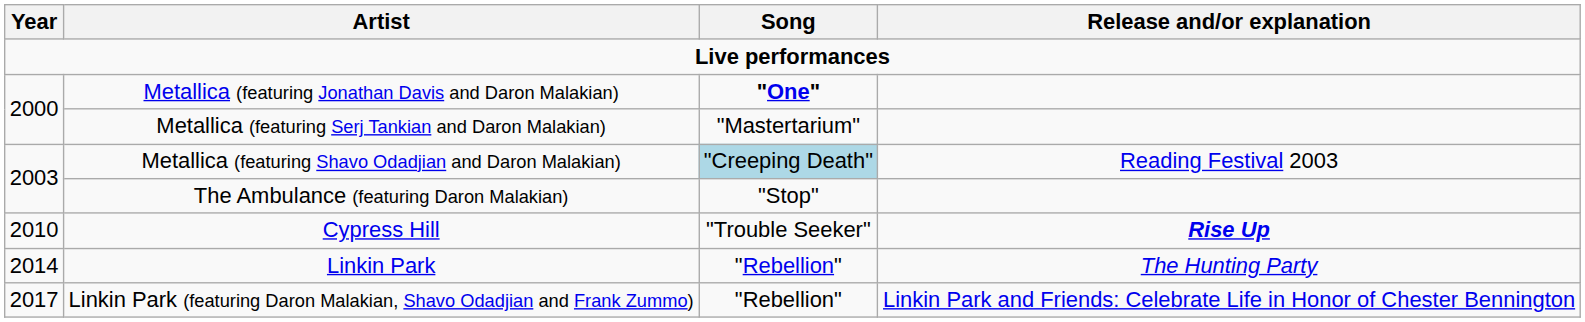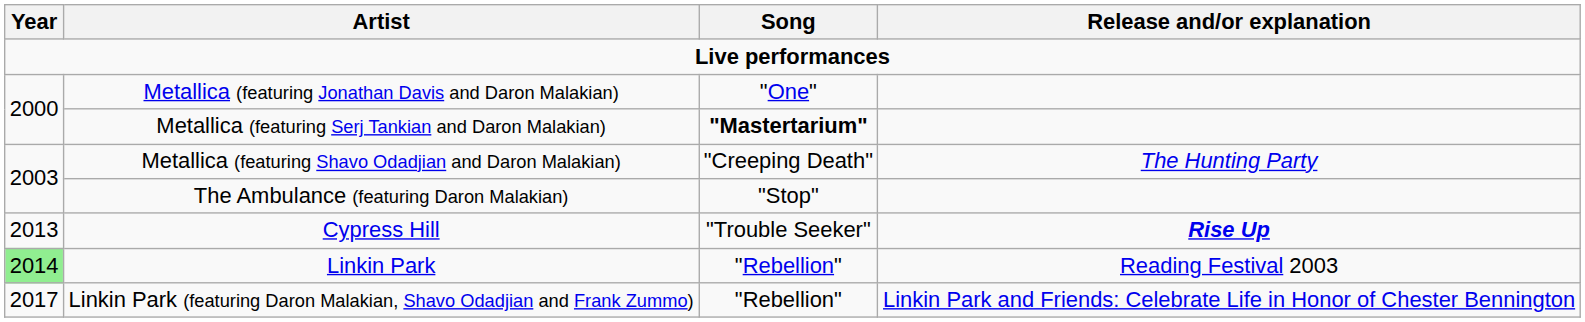 <table class="wikitable" style="text-align: center">
 <tr>
 <th>Year</th>
 <th>Artist</th>
 <th>Song</th>
 <th>Release and/or explanation</th>
 </tr>
 <tr>
 <td colspan=12><strong>Live performances</strong></td>
 </tr>
 <tr>
 <td rowspan="2">2000</td>
 <td><a href='#'>Metallica</a> <small>(featuring <a href='#'>Jonathan Davis</a> and Daron Malakian)</small></td>
-<td><strong>"<a href='#'>One</a>"</strong></td>
+<td>"<a href='#'>One</a>"</td>
 <td></td>
 </tr>
 <tr>
 <td>Metallica <small>(featuring <a href='#'>Serj Tankian</a> and Daron Malakian)</small></td>
-<td>"Mastertarium"</td>
+<td><strong>"Mastertarium"</strong></td>
 <td></td>
 </tr>
 <tr>
 <td rowspan="2">2003</td>
 <td>Metallica <small>(featuring <a href='#'>Shavo Odadjian</a> and Daron Malakian)</small></td>
-<td style="background: lightblue;">"Creeping Death"</td>
-<td><a href='#'>Reading Festival</a> 2003</td>
+<td>"Creeping Death"</td>
+<td><em><a href='#'>The Hunting Party</a></em></td>
 </tr>
 <tr>
 <td>The Ambulance <small>(featuring Daron Malakian)</small></td>
 <td>"Stop"</td>
 <td></td>
 </tr>
 <tr>
-<td>2010</td>
+<td>2013</td>
 <td><a href='#'>Cypress Hill</a></td>
 <td>"Trouble Seeker"</td>
 <td><strong><em><a href='#'>Rise Up</a></em></strong></td>
 </tr>
 <tr>
-<td>2014</td>
+<td style="background: lightgreen;">2014</td>
 <td><a href='#'>Linkin Park</a></td>
 <td>"<a href='#'>Rebellion</a>"</td>
-<td><em><a href='#'>The Hunting Party</a></em></td>
+<td><a href='#'>Reading Festival</a> 2003</td>
 </tr>
 <tr>
 <td>2017</td>
 <td>Linkin Park <small>(featuring Daron Malakian, <a href='#'>Shavo Odadjian</a> and <a href='#'>Frank Zummo</a>)</small></td>
 <td>"Rebellion"</td>
 <td><a href='#'>Linkin Park and Friends: Celebrate Life in Honor of Chester Bennington</a></td>
 </tr>
 </table>
